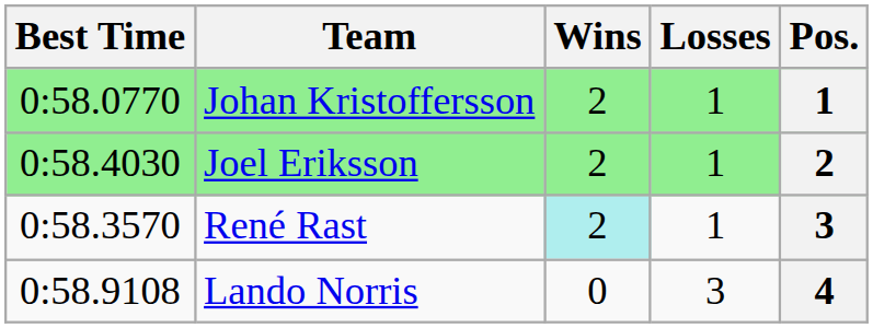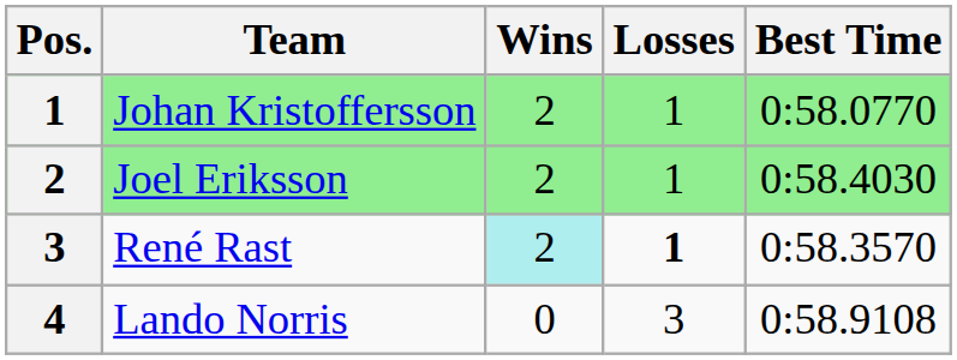 <table class="wikitable">
 <tr>
-<th>Best Time</th>
+<th>Pos.</th>
 <th>Team</th>
 <th>Wins</th>
 <th>Losses</th>
-<th>Pos.</th>
+<th>Best Time</th>
 </tr>
 <tr style="background:lightgreen;">
-<td style="text-align:center;">0:58.0770</td>
+<th>1</th>
 <td> <a href='#'>Johan Kristoffersson</a></td>
 <td style="text-align:center;">2</td>
 <td style="text-align:center;">1</td>
-<th>1</th>
+<td style="text-align:center;">0:58.0770</td>
 </tr>
 <tr style="background:lightgreen;">
-<td style="text-align:center;">0:58.4030</td>
+<th>2</th>
 <td> <a href='#'>Joel Eriksson</a></td>
 <td style="text-align:center;">2</td>
 <td style="text-align:center;">1</td>
-<th>2</th>
+<td style="text-align:center;">0:58.4030</td>
 </tr>
 <tr>
-<td style="text-align:center;">0:58.3570</td>
+<th>3</th>
 <td> <a href='#'>René Rast</a></td>
 <td style="background: paleturquoise; text-align:center;">2</td>
-<td style="text-align:center;">1</td>
-<th>3</th>
+<td style="text-align:center;"><strong>1</strong></td>
+<td style="text-align:center;">0:58.3570</td>
 </tr>
 <tr>
-<td style="text-align:center;">0:58.9108</td>
+<th>4</th>
 <td> <a href='#'>Lando Norris</a></td>
 <td style="text-align:center;">0</td>
 <td style="text-align:center;">3</td>
-<th>4</th>
+<td style="text-align:center;">0:58.9108</td>
 </tr>
 </table>
